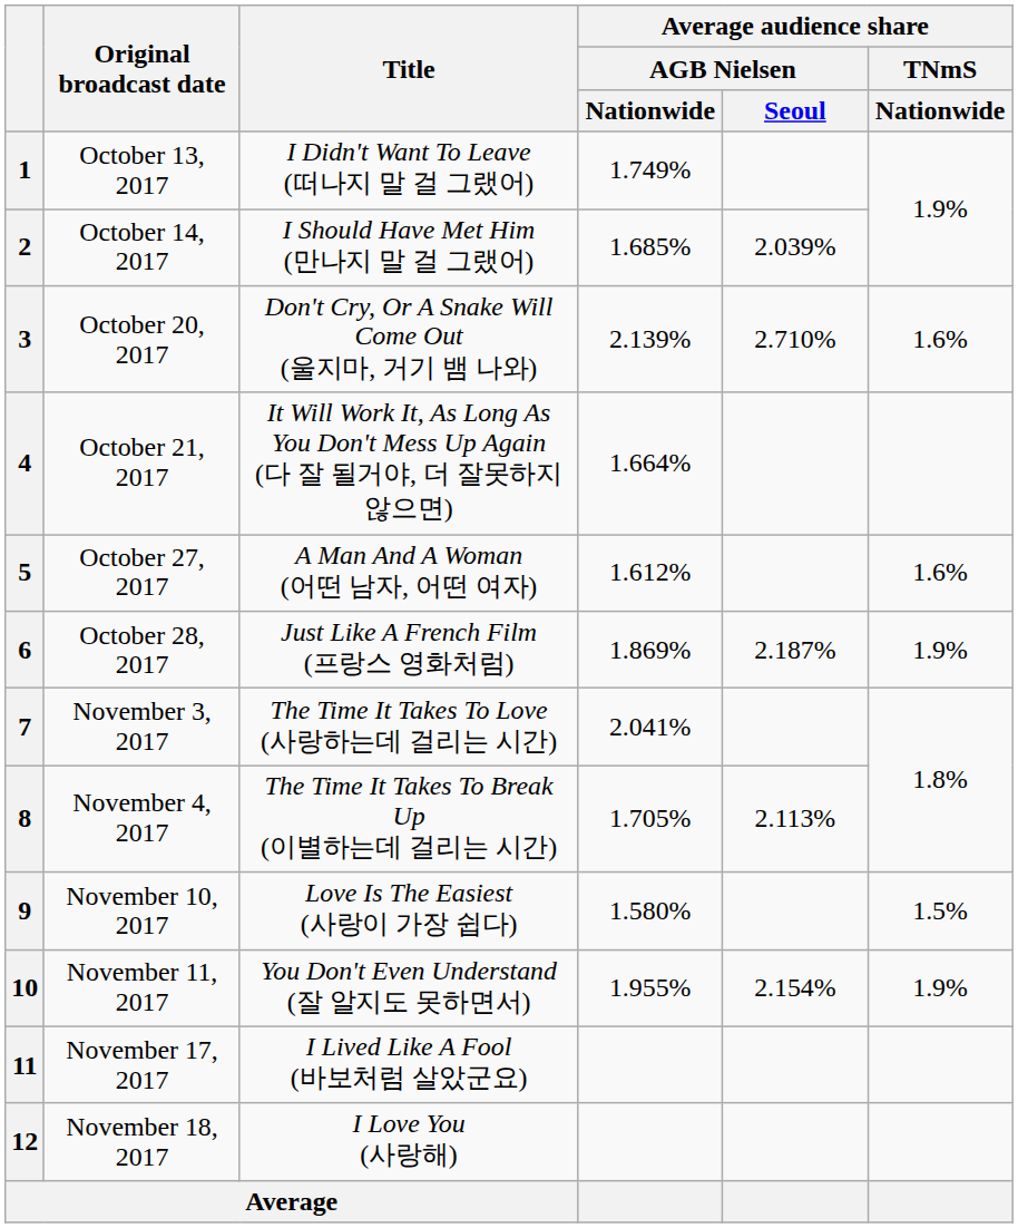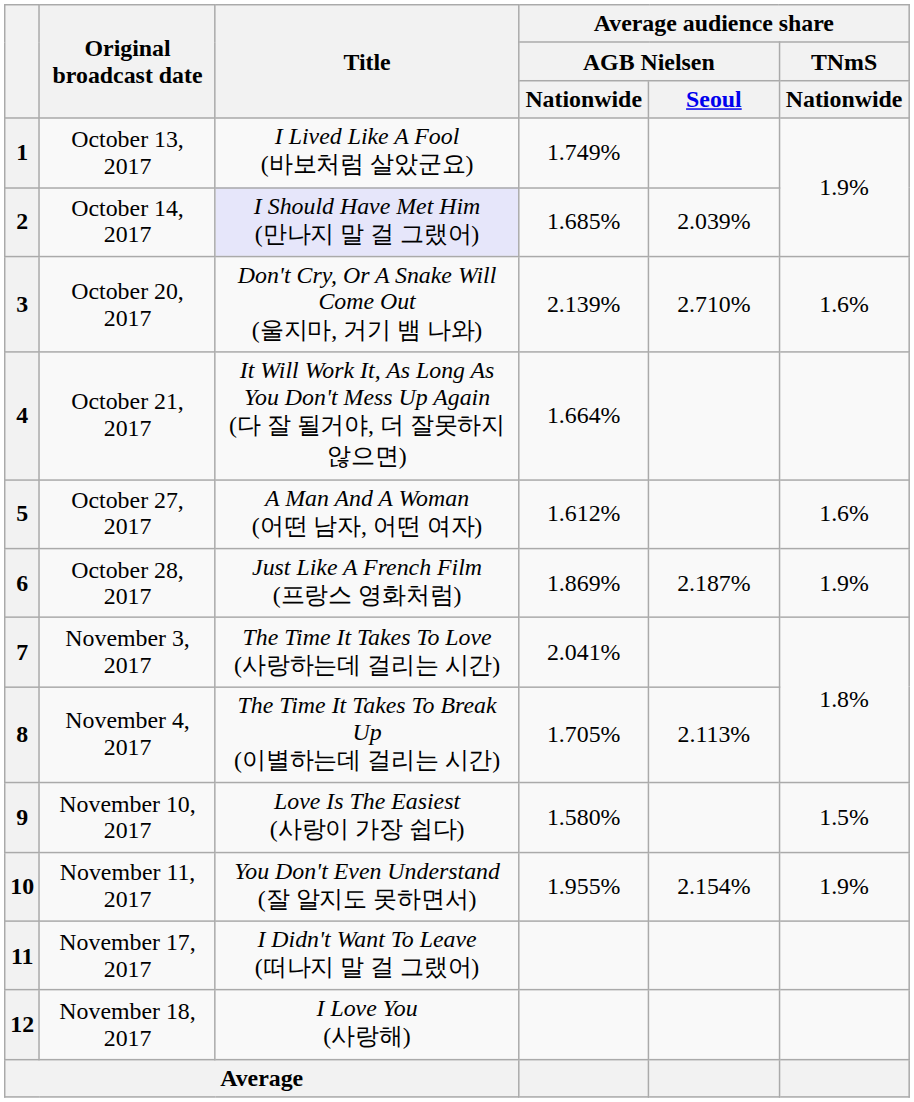 <table class="wikitable" style="text-align:center">
 <tr>
 <th rowspan="3"></th>
 <th rowspan="3">Original broadcast date</th>
 <th rowspan="3">Title</th>
 <th colspan="3">Average audience share</th>
 </tr>
 <tr>
 <th colspan="2">AGB Nielsen</th>
 <th>TNmS</th>
 </tr>
 <tr>
 <th width="80">Nationwide</th>
 <th width="80"><a href='#'>Seoul</a></th>
 <th width="80">Nationwide</th>
 </tr>
 <tr>
 <th>1</th>
 <td>October 13, 2017</td>
-<td><em>I Didn't Want To Leave</em><br>(떠나지 말 걸 그랬어)</td>
+<td><em>I Lived Like A Fool</em><br>(바보처럼 살았군요)</td>
 <td>1.749%</td>
 <td></td>
 <td rowspan="2">1.9%</td>
 </tr>
 <tr>
 <th>2</th>
 <td>October 14, 2017</td>
-<td><em>I Should Have Met Him</em><br>(만나지 말 걸 그랬어)</td>
+<td style="background: lavender;"><em>I Should Have Met Him</em><br>(만나지 말 걸 그랬어)</td>
 <td>1.685%</td>
 <td>2.039%</td>
 </tr>
 <tr>
 <th>3</th>
 <td>October 20, 2017</td>
 <td><em>Don't Cry, Or A Snake Will Come Out</em><br>(울지마, 거기 뱀 나와)</td>
 <td>2.139%</td>
 <td>2.710%</td>
 <td>1.6%</td>
 </tr>
 <tr>
 <th>4</th>
 <td>October 21, 2017</td>
 <td><em>It Will Work It, As Long As You Don't Mess Up Again</em><br>(다 잘 될거야, 더 잘못하지 않으면)</td>
 <td>1.664%</td>
 <td></td>
 <td></td>
 </tr>
 <tr>
 <th>5</th>
 <td>October 27, 2017</td>
 <td><em>A Man And A Woman</em><br>(어떤 남자, 어떤 여자)</td>
 <td>1.612%</td>
 <td></td>
 <td>1.6%</td>
 </tr>
 <tr>
 <th>6</th>
 <td>October 28, 2017</td>
 <td><em>Just Like A French Film</em><br>(프랑스 영화처럼)</td>
 <td>1.869%</td>
 <td>2.187%</td>
 <td>1.9%</td>
 </tr>
 <tr>
 <th>7</th>
 <td>November 3, 2017</td>
 <td><em>The Time It Takes To Love</em><br>(사랑하는데 걸리는 시간)</td>
 <td>2.041%</td>
 <td></td>
 <td rowspan="2">1.8%</td>
 </tr>
 <tr>
 <th>8</th>
 <td>November 4, 2017</td>
 <td><em>The Time It Takes To Break Up</em><br>(이별하는데 걸리는 시간)</td>
 <td>1.705%</td>
 <td>2.113%</td>
 </tr>
 <tr>
 <th>9</th>
 <td>November 10, 2017</td>
 <td><em>Love Is The Easiest</em><br>(사랑이 가장 쉽다)</td>
 <td>1.580%</td>
 <td></td>
 <td>1.5%</td>
 </tr>
 <tr>
 <th>10</th>
 <td>November 11, 2017</td>
 <td><em>You Don't Even Understand</em><br>(잘 알지도 못하면서)</td>
 <td>1.955%</td>
 <td>2.154%</td>
 <td>1.9%</td>
 </tr>
 <tr>
 <th>11</th>
 <td>November 17, 2017</td>
-<td><em>I Lived Like A Fool</em><br>(바보처럼 살았군요)</td>
+<td><em>I Didn't Want To Leave</em><br>(떠나지 말 걸 그랬어)</td>
 <td></td>
 <td></td>
 <td></td>
 </tr>
 <tr>
 <th>12</th>
 <td>November 18, 2017</td>
 <td><em>I Love You</em><br>(사랑해)</td>
 <td></td>
 <td></td>
 <td></td>
 </tr>
 <tr>
 <th colspan="3">Average</th>
 <th></th>
 <th></th>
 <th></th>
 </tr>
 </table>
